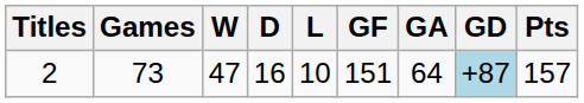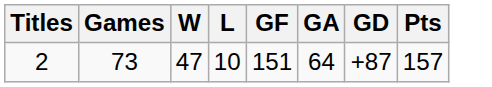 <table class="wikitable" style="text-align: center">
 <tr>
 <th scope="col">Titles</th>
 <th scope="col">Games</th>
 <th scope="col">W</th>
-<th scope="col">D</th>
 <th scope="col">L</th>
 <th scope="col">GF</th>
 <th scope="col">GA</th>
 <th scope="col">GD</th>
 <th scope="col">Pts</th>
 </tr>
 <tr>
 <td>2</td>
 <td>73</td>
 <td>47</td>
-<td>16</td>
 <td>10</td>
 <td>151</td>
 <td>64</td>
-<td style="background: lightblue;">+87</td>
+<td>+87</td>
 <td>157</td>
 </tr>
 </table>
